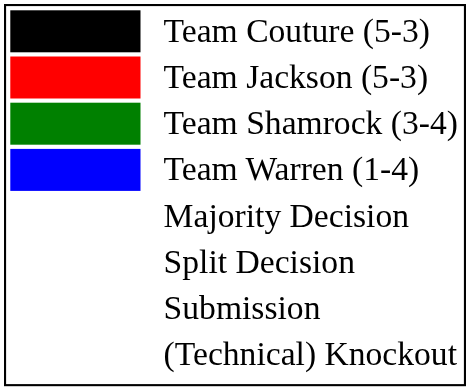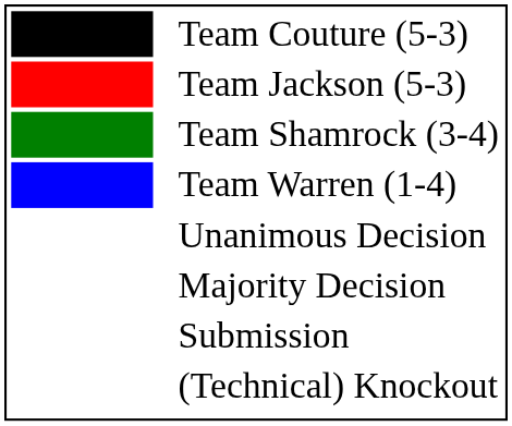 <table style="border:1px solid black;" align=left>
 <tr>
 <td style="background:black; width:40px;"></td>
 <td> </td>
 <td>Team Couture (5-3)</td>
 </tr>
 <tr>
 <td style="background:red; width:40px;"></td>
 <td> </td>
 <td>Team Jackson (5-3)</td>
 </tr>
 <tr>
 <td style="background:green; width:40px;"></td>
 <td> </td>
 <td>Team Shamrock (3-4)</td>
 </tr>
 <tr>
 <td style="background:blue; width:40px;"></td>
 <td> </td>
 <td>Team Warren (1-4)</td>
 </tr>
 <tr>
 <td style="width:60px;"></td>
 <td> </td>
-<td>Majority Decision</td>
+<td>Unanimous Decision</td>
 </tr>
 <tr>
 <td style="width:60px;"></td>
 <td> </td>
-<td>Split Decision</td>
+<td>Majority Decision</td>
 </tr>
 <tr>
 <td style="width:60px;"></td>
 <td> </td>
 <td>Submission</td>
 </tr>
 <tr>
 <td style="width:60px;"></td>
 <td> </td>
 <td>(Technical) Knockout</td>
 </tr>
 <tr>
 </tr>
 </table>
